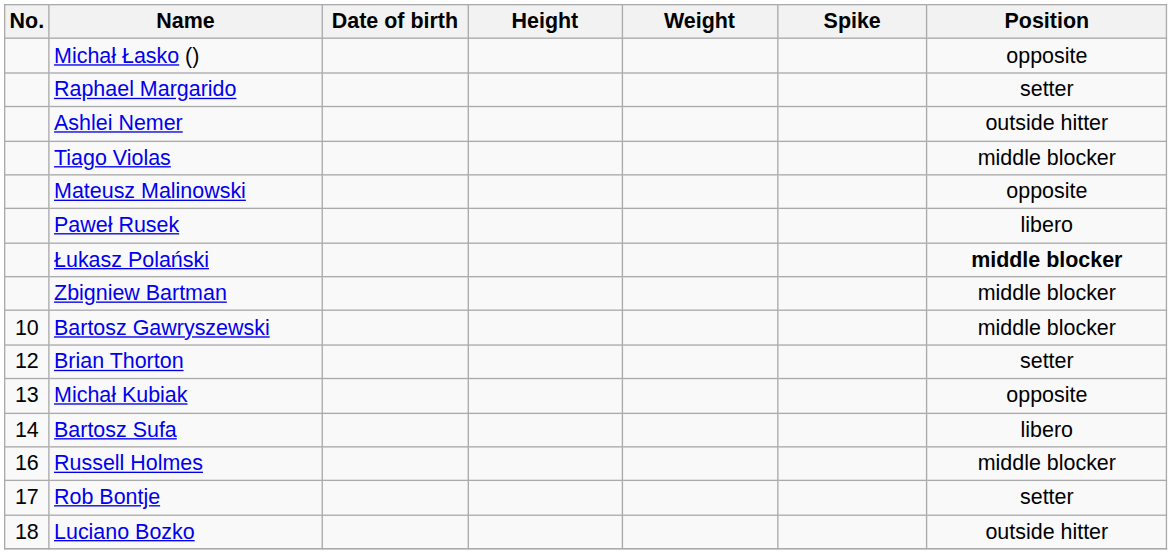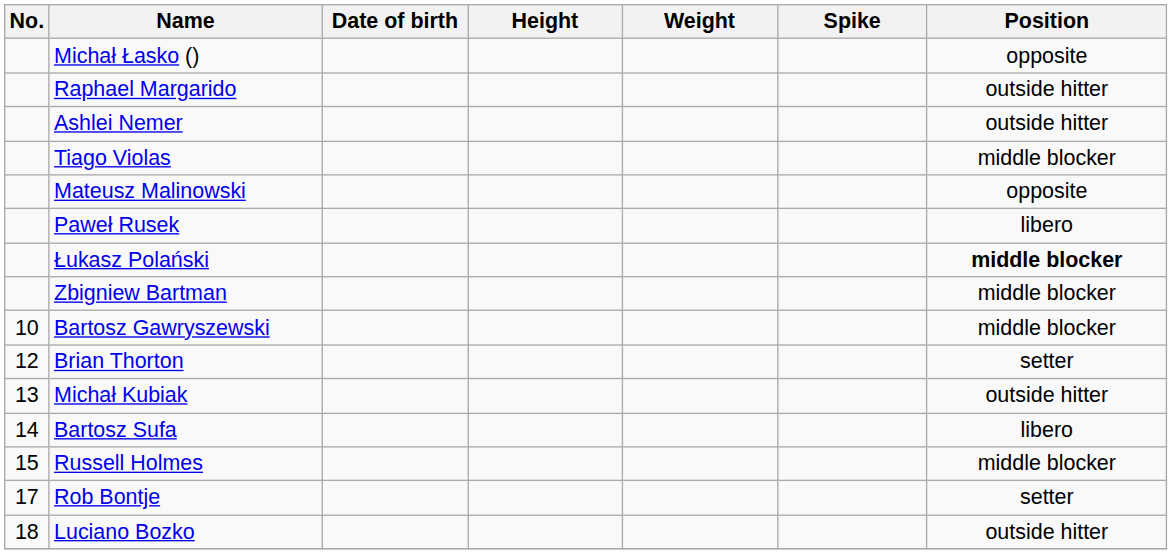 <table class="wikitable sortable" style="font-size:100%; text-align:center;">
 <tr>
 <th>No.</th>
 <th style="width:16em">Name</th>
 <th style="width:9em">Date of birth</th>
 <th style="width:9em">Height</th>
 <th style="width:9em">Weight</th>
 <th style="width:9em">Spike</th>
 <th style="width:15em">Position</th>
 </tr>
 <tr>
 <td></td>
 <td align=left> <a href='#'>Michał Łasko</a> ()</td>
 <td align=right></td>
 <td></td>
 <td></td>
 <td></td>
 <td>opposite</td>
 </tr>
 <tr>
 <td></td>
 <td align=left> <a href='#'>Raphael Margarido</a></td>
 <td align=right></td>
 <td></td>
 <td></td>
 <td></td>
-<td>setter</td>
+<td>outside hitter</td>
 </tr>
 <tr>
 <td></td>
 <td align=left> <a href='#'>Ashlei Nemer</a></td>
 <td align=right></td>
 <td></td>
 <td></td>
 <td></td>
 <td>outside hitter</td>
 </tr>
 <tr>
 <td></td>
 <td align=left> <a href='#'>Tiago Violas</a></td>
 <td align=right></td>
 <td></td>
 <td></td>
 <td></td>
 <td>middle blocker</td>
 </tr>
 <tr>
 <td></td>
 <td align=left> <a href='#'>Mateusz Malinowski</a></td>
 <td align=right></td>
 <td></td>
 <td></td>
 <td></td>
 <td>opposite</td>
 </tr>
 <tr>
 <td></td>
 <td align=left> <a href='#'>Paweł Rusek</a></td>
 <td align=right></td>
 <td></td>
 <td></td>
 <td></td>
 <td>libero</td>
 </tr>
 <tr>
 <td></td>
 <td align=left> <a href='#'>Łukasz Polański</a></td>
 <td align=right></td>
 <td></td>
 <td></td>
 <td></td>
 <td><strong>middle blocker</strong></td>
 </tr>
 <tr>
 <td></td>
 <td align=left> <a href='#'>Zbigniew Bartman</a></td>
 <td align=right></td>
 <td></td>
 <td></td>
 <td></td>
 <td>middle blocker</td>
 </tr>
 <tr>
 <td>10</td>
 <td align=left> <a href='#'>Bartosz Gawryszewski</a></td>
 <td align=right></td>
 <td></td>
 <td></td>
 <td></td>
 <td>middle blocker</td>
 </tr>
 <tr>
 <td>12</td>
 <td align=left> <a href='#'>Brian Thorton</a></td>
 <td align=right></td>
 <td></td>
 <td></td>
 <td></td>
 <td>setter</td>
 </tr>
 <tr>
 <td>13</td>
 <td align=left> <a href='#'>Michał Kubiak</a></td>
 <td align=right></td>
 <td></td>
 <td></td>
 <td></td>
-<td>opposite</td>
+<td>outside hitter</td>
 </tr>
 <tr>
 <td>14</td>
 <td align=left> <a href='#'>Bartosz Sufa</a></td>
 <td align=right></td>
 <td></td>
 <td></td>
 <td></td>
 <td>libero</td>
 </tr>
 <tr>
-<td>16</td>
+<td>15</td>
 <td align=left> <a href='#'>Russell Holmes</a></td>
 <td align=right></td>
 <td></td>
 <td></td>
 <td></td>
 <td>middle blocker</td>
 </tr>
 <tr>
 <td>17</td>
 <td align=left> <a href='#'>Rob Bontje</a></td>
 <td align=right></td>
 <td></td>
 <td></td>
 <td></td>
 <td>setter</td>
 </tr>
 <tr>
 <td>18</td>
 <td align=left> <a href='#'>Luciano Bozko</a></td>
 <td align=right></td>
 <td></td>
 <td></td>
 <td></td>
 <td>outside hitter</td>
 </tr>
 <tr>
 </tr>
 </table>
